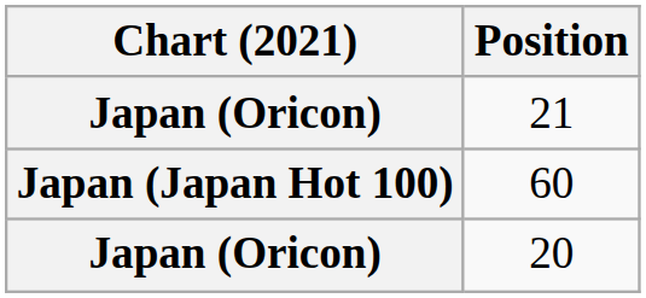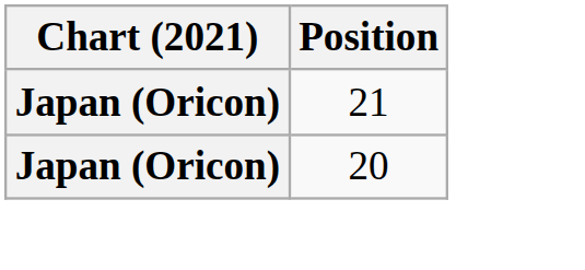 <table class="wikitable plainrowheaders" style="text-align:center">
 <tr>
 <th scope="col">Chart (2021)</th>
 <th scope="col">Position</th>
 </tr>
 <tr>
 <th scope="row">Japan (Oricon)</th>
 <td>21</td>
 </tr>
 <tr>
-<th scope="row">Japan (Japan Hot 100)<br></th>
-<td>60</td>
-</tr>
-<tr>
 <th scope="row">Japan (Oricon)</th>
 <td>20</td>
 </tr>
 </table>
